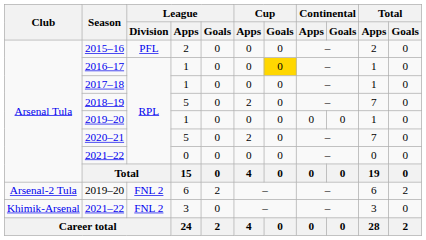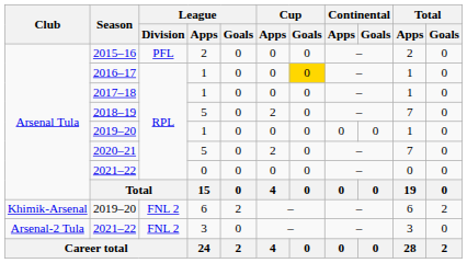 <table class="wikitable" style="text-align: center;">
 <tr>
 <th rowspan=2>Club</th>
 <th rowspan=2>Season</th>
 <th colspan=3>League</th>
 <th colspan=2>Cup</th>
 <th colspan=2>Continental</th>
 <th colspan=2>Total</th>
 </tr>
 <tr>
 <th>Division</th>
 <th>Apps</th>
 <th>Goals</th>
 <th>Apps</th>
 <th>Goals</th>
 <th>Apps</th>
 <th>Goals</th>
 <th>Apps</th>
 <th>Goals</th>
 </tr>
 <tr>
 <td rowspan="8"><a href='#'>Arsenal Tula</a></td>
 <td><a href='#'>2015–16</a></td>
 <td><a href='#'>PFL</a></td>
 <td>2</td>
 <td>0</td>
 <td>0</td>
 <td>0</td>
 <td colspan=2>–</td>
 <td>2</td>
 <td>0</td>
 </tr>
 <tr>
 <td><a href='#'>2016–17</a></td>
 <td rowspan="6"><a href='#'>RPL</a></td>
 <td>1</td>
 <td>0</td>
 <td>0</td>
 <td style="background: gold;">0</td>
 <td colspan=2>–</td>
 <td>1</td>
 <td>0</td>
 </tr>
 <tr>
 <td><a href='#'>2017–18</a></td>
 <td>1</td>
 <td>0</td>
 <td>0</td>
 <td>0</td>
 <td colspan=2>–</td>
 <td>1</td>
 <td>0</td>
 </tr>
 <tr>
 <td><a href='#'>2018–19</a></td>
 <td>5</td>
 <td>0</td>
 <td>2</td>
 <td>0</td>
 <td colspan=2>–</td>
 <td>7</td>
 <td>0</td>
 </tr>
 <tr>
 <td><a href='#'>2019–20</a></td>
 <td>1</td>
 <td>0</td>
 <td>0</td>
 <td>0</td>
 <td>0</td>
 <td>0</td>
 <td>1</td>
 <td>0</td>
 </tr>
 <tr>
 <td><a href='#'>2020–21</a></td>
 <td>5</td>
 <td>0</td>
 <td>2</td>
 <td>0</td>
 <td colspan=2>–</td>
 <td>7</td>
 <td>0</td>
 </tr>
 <tr>
 <td><a href='#'>2021–22</a></td>
 <td>0</td>
 <td>0</td>
 <td>0</td>
 <td>0</td>
 <td colspan=2>–</td>
 <td>0</td>
 <td>0</td>
 </tr>
 <tr>
 <th colspan=2>Total</th>
 <th>15</th>
 <th>0</th>
 <th>4</th>
 <th>0</th>
 <th>0</th>
 <th>0</th>
 <th>19</th>
 <th>0</th>
 </tr>
 <tr>
-<td><a href='#'>Arsenal-2 Tula</a></td>
+<td><a href='#'>Khimik-Arsenal</a></td>
 <td>2019–20</td>
 <td><a href='#'>FNL 2</a></td>
 <td>6</td>
 <td>2</td>
 <td colspan=2>–</td>
 <td colspan=2>–</td>
 <td>6</td>
 <td>2</td>
 </tr>
 <tr>
-<td><a href='#'>Khimik-Arsenal</a></td>
+<td><a href='#'>Arsenal-2 Tula</a></td>
 <td><a href='#'>2021–22</a></td>
 <td><a href='#'>FNL 2</a></td>
 <td>3</td>
 <td>0</td>
 <td colspan=2>–</td>
 <td colspan=2>–</td>
 <td>3</td>
 <td>0</td>
 </tr>
 <tr>
 <th colspan=3>Career total</th>
 <th>24</th>
 <th>2</th>
 <th>4</th>
 <th>0</th>
 <th>0</th>
 <th>0</th>
 <th>28</th>
 <th>2</th>
 </tr>
 </table>
